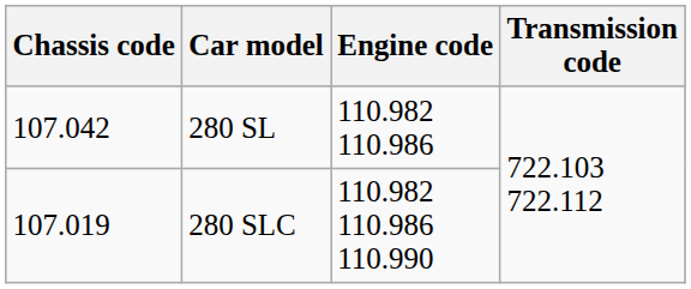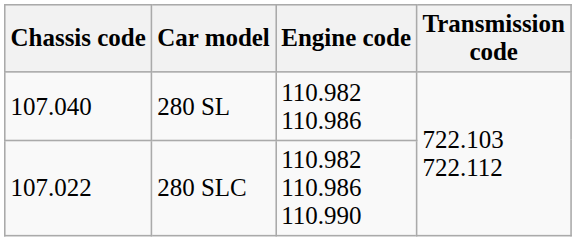 <table class="wikitable collapsible collapsed">
 <tr>
 <th>Chassis code</th>
 <th>Car model</th>
 <th>Engine code</th>
 <th>Transmission<br>code</th>
 </tr>
 <tr>
-<td>107.042</td>
+<td>107.040</td>
 <td>280 SL</td>
 <td>110.982<br>110.986</td>
 <td rowspan="2">722.103<br>722.112</td>
 </tr>
 <tr>
-<td>107.019</td>
+<td>107.022</td>
 <td>280 SLC</td>
 <td>110.982<br>110.986<br>110.990</td>
 </tr>
 </table>
